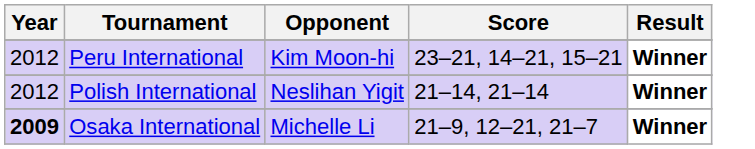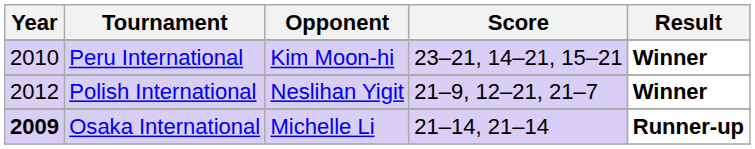 <table class="sortable wikitable" style="font-size: 90%;">
 <tr>
 <th>Year</th>
 <th>Tournament</th>
 <th>Opponent</th>
 <th>Score</th>
 <th>Result</th>
 </tr>
 <tr>
 </tr>
 <tr style="background:#D8CEF6">
-<td align="center">2012</td>
+<td align="center">2010</td>
 <td align="left"><a href='#'>Peru International</a></td>
 <td align="left"> <a href='#'>Kim Moon-hi</a></td>
 <td align="left">23–21, 14–21, 15–21</td>
 <td style="text-align:left; background:white"> <strong>Winner</strong></td>
 </tr>
 <tr>
 </tr>
 <tr style="background:#D8CEF6">
 <td align="center">2012</td>
 <td align="left"><a href='#'>Polish International</a></td>
 <td align="left"> <a href='#'>Neslihan Yigit</a></td>
-<td align="left">21–14, 21–14</td>
+<td align="left">21–9, 12–21, 21–7</td>
 <td style="text-align:left; background:white"> <strong>Winner</strong></td>
 </tr>
 <tr>
 </tr>
 <tr style="background:#D8CEF6">
 <td align="center"><strong>2009</strong></td>
 <td align="left"><a href='#'>Osaka International</a></td>
 <td align="left"> <a href='#'>Michelle Li</a></td>
-<td align="left">21–9, 12–21, 21–7</td>
-<td style="text-align:left; background:white"> <strong>Winner</strong></td>
+<td align="left">21–14, 21–14</td>
+<td style="text-align:left; background:white"> <strong>Runner-up</strong></td>
 </tr>
 </table>
